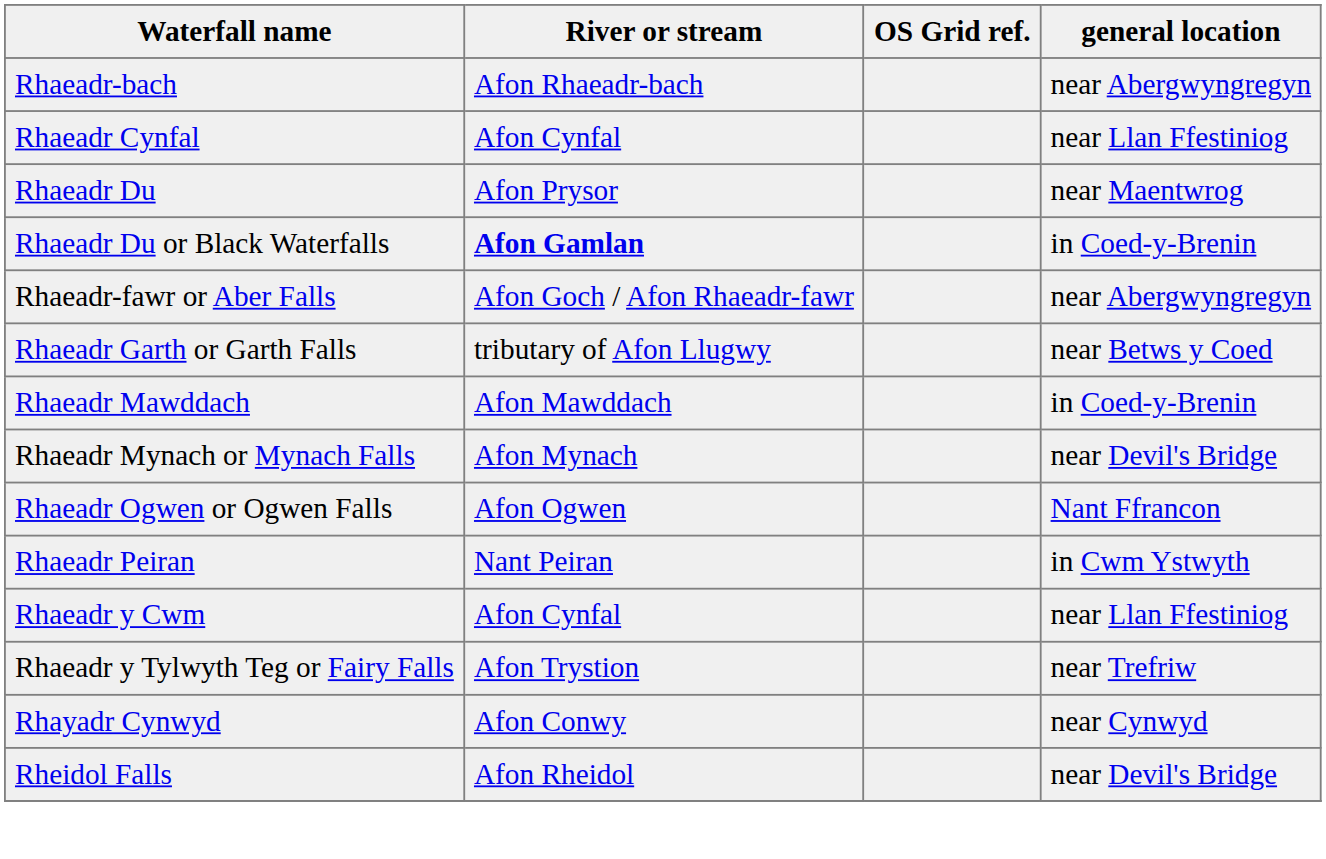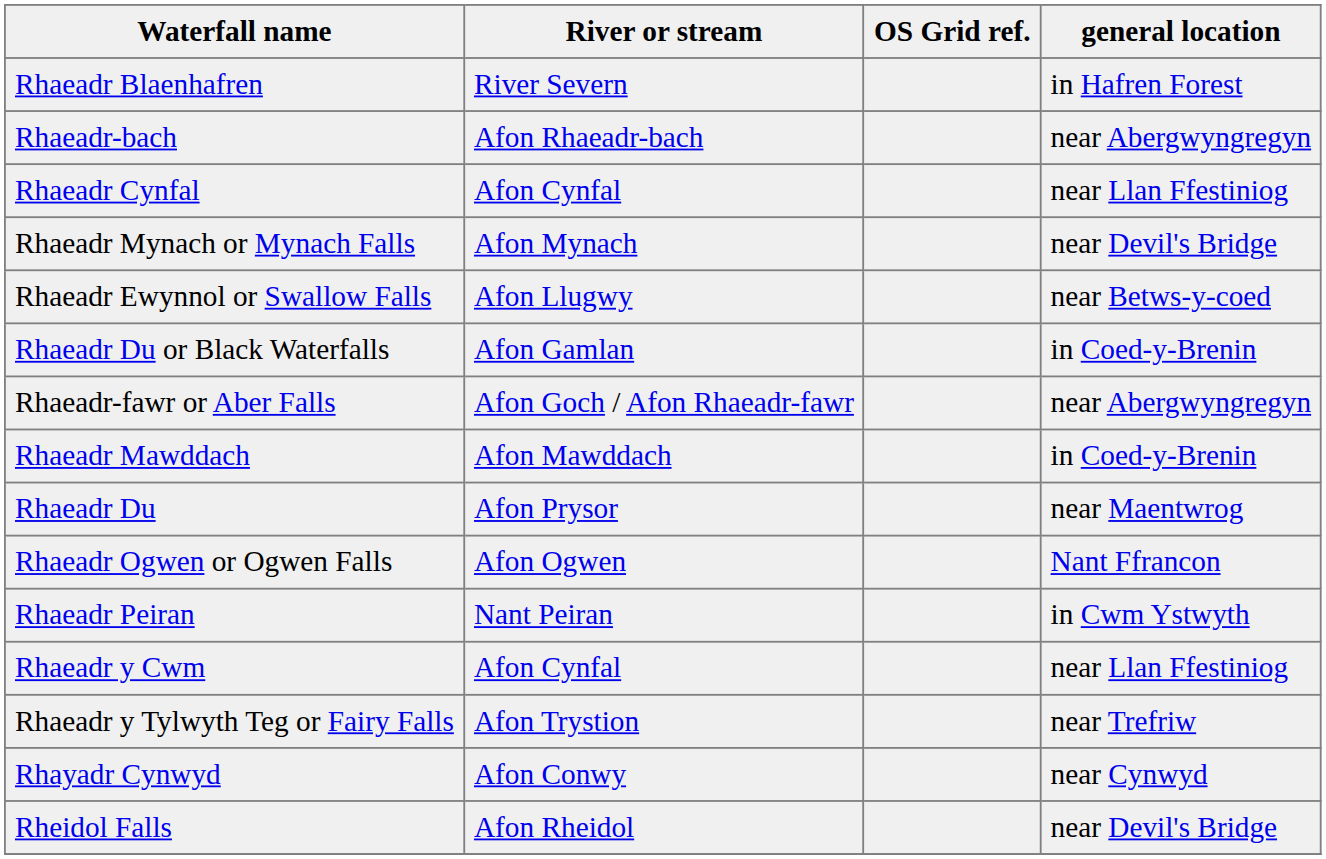 <table border=1 cellspacing=0 cellpadding=5 style="border-collapse: collapse; background:#f0f0f0;">
 <tr>
 <th>Waterfall name</th>
 <th>River or stream</th>
 <th>OS Grid ref.</th>
 <th>general location</th>
+</tr>
+<tr>
+<td><a href='#'>Rhaeadr Blaenhafren</a></td>
+<td><a href='#'>River Severn</a></td>
+<td></td>
+<td>in <a href='#'>Hafren Forest</a></td>
 </tr>
 <tr>
 <td><a href='#'>Rhaeadr-bach</a></td>
 <td><a href='#'>Afon Rhaeadr-bach</a></td>
 <td></td>
 <td>near <a href='#'>Abergwyngregyn</a></td>
 </tr>
 <tr>
 <td><a href='#'>Rhaeadr Cynfal</a></td>
 <td><a href='#'>Afon Cynfal</a></td>
 <td></td>
 <td>near <a href='#'>Llan Ffestiniog</a></td>
 </tr>
 <tr>
-<td><a href='#'>Rhaeadr Du</a></td>
-<td><a href='#'>Afon Prysor</a></td>
+<td>Rhaeadr Mynach or <a href='#'>Mynach Falls</a></td>
+<td><a href='#'>Afon Mynach</a></td>
 <td></td>
-<td>near <a href='#'>Maentwrog</a></td>
+<td>near <a href='#'>Devil's Bridge</a></td>
+</tr>
+<tr>
+<td>Rhaeadr Ewynnol or <a href='#'>Swallow Falls</a></td>
+<td><a href='#'>Afon Llugwy</a></td>
+<td></td>
+<td>near <a href='#'>Betws-y-coed</a></td>
 </tr>
 <tr>
 <td><a href='#'>Rhaeadr Du</a> or Black Waterfalls</td>
-<td><strong><a href='#'>Afon Gamlan</a></strong></td>
+<td><a href='#'>Afon Gamlan</a></td>
 <td></td>
 <td>in <a href='#'>Coed-y-Brenin</a></td>
 </tr>
 <tr>
 <td>Rhaeadr-fawr or <a href='#'>Aber Falls</a></td>
 <td><a href='#'>Afon Goch</a> / <a href='#'>Afon Rhaeadr-fawr</a></td>
 <td></td>
 <td>near <a href='#'>Abergwyngregyn</a></td>
 </tr>
 <tr>
-<td><a href='#'>Rhaeadr Garth</a> or Garth Falls</td>
-<td>tributary of <a href='#'>Afon Llugwy</a></td>
-<td></td>
-<td>near <a href='#'>Betws y Coed</a></td>
-</tr>
-<tr>
 <td><a href='#'>Rhaeadr Mawddach</a></td>
 <td><a href='#'>Afon Mawddach</a></td>
 <td></td>
 <td>in <a href='#'>Coed-y-Brenin</a></td>
 </tr>
 <tr>
-<td>Rhaeadr Mynach or <a href='#'>Mynach Falls</a></td>
-<td><a href='#'>Afon Mynach</a></td>
+<td><a href='#'>Rhaeadr Du</a></td>
+<td><a href='#'>Afon Prysor</a></td>
 <td></td>
-<td>near <a href='#'>Devil's Bridge</a></td>
+<td>near <a href='#'>Maentwrog</a></td>
 </tr>
 <tr>
 <td><a href='#'>Rhaeadr Ogwen</a> or Ogwen Falls</td>
 <td><a href='#'>Afon Ogwen</a></td>
 <td></td>
 <td><a href='#'>Nant Ffrancon</a></td>
 </tr>
 <tr>
 <td><a href='#'>Rhaeadr Peiran</a></td>
 <td><a href='#'>Nant Peiran</a></td>
 <td></td>
 <td>in <a href='#'>Cwm Ystwyth</a></td>
 </tr>
 <tr>
 <td><a href='#'>Rhaeadr y Cwm</a></td>
 <td><a href='#'>Afon Cynfal</a></td>
 <td></td>
 <td>near <a href='#'>Llan Ffestiniog</a></td>
 </tr>
 <tr>
 <td>Rhaeadr y Tylwyth Teg or <a href='#'>Fairy Falls</a></td>
 <td><a href='#'>Afon Trystion</a></td>
 <td></td>
 <td>near <a href='#'>Trefriw</a></td>
 </tr>
 <tr>
 <td><a href='#'>Rhayadr Cynwyd</a></td>
 <td><a href='#'>Afon Conwy</a></td>
 <td></td>
 <td>near <a href='#'>Cynwyd</a></td>
 </tr>
 <tr>
 <td><a href='#'>Rheidol Falls</a></td>
 <td><a href='#'>Afon Rheidol</a></td>
 <td></td>
 <td>near <a href='#'>Devil's Bridge</a></td>
 </tr>
 <tr>
 </tr>
 </table>
